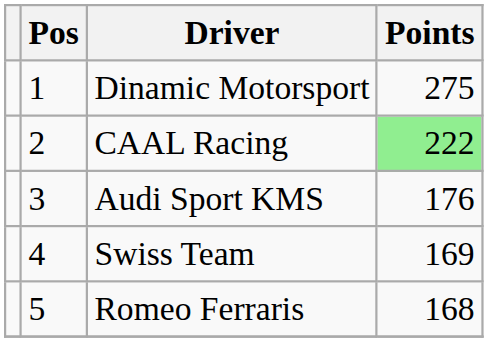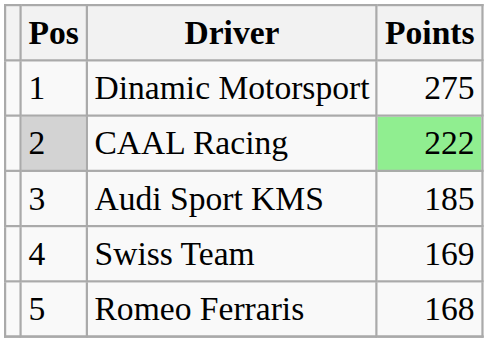 <table class="wikitable" style="font-size: 95%;">
 <tr>
 <th></th>
 <th>Pos</th>
 <th>Driver</th>
 <th>Points</th>
 </tr>
 <tr>
 <td align="left"></td>
 <td>1</td>
 <td> Dinamic Motorsport</td>
 <td align="right">275</td>
 </tr>
 <tr>
 <td align="left"></td>
-<td>2</td>
+<td style="background: lightgrey;">2</td>
 <td> CAAL Racing</td>
 <td align="right" style="background: lightgreen;">222</td>
 </tr>
 <tr>
 <td align="left"></td>
 <td>3</td>
 <td> Audi Sport KMS</td>
-<td align="right">176</td>
+<td align="right">185</td>
 </tr>
 <tr>
 <td align="left"></td>
 <td>4</td>
 <td> Swiss Team</td>
 <td align="right">169</td>
 </tr>
 <tr>
 <td align="left"></td>
 <td>5</td>
 <td> Romeo Ferraris</td>
 <td align="right">168</td>
 </tr>
 <tr>
 </tr>
 </table>
